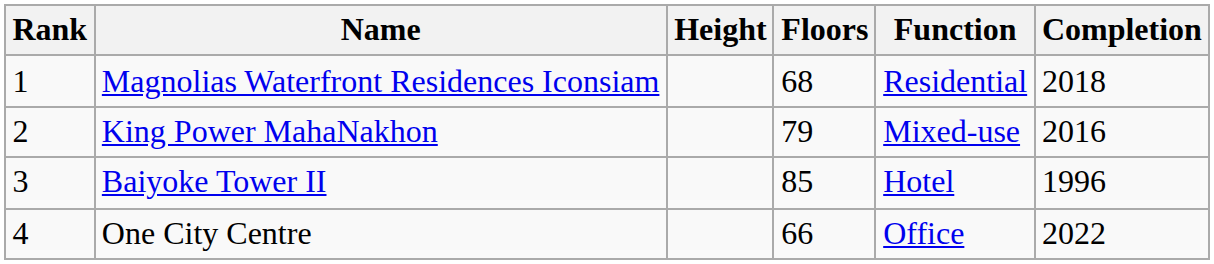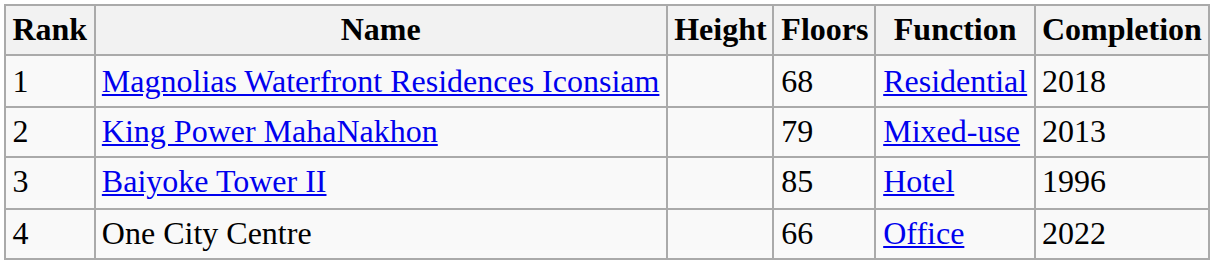 <table class="wikitable sortable">
 <tr>
 <th>Rank</th>
 <th>Name</th>
 <th>Height</th>
 <th>Floors</th>
 <th>Function</th>
 <th>Completion</th>
 </tr>
 <tr>
 <td>1</td>
 <td><a href='#'>Magnolias Waterfront Residences Iconsiam</a></td>
 <td></td>
 <td>68</td>
 <td><a href='#'>Residential</a></td>
 <td>2018</td>
 </tr>
 <tr>
 <td>2</td>
 <td><a href='#'>King Power MahaNakhon</a></td>
 <td></td>
 <td>79</td>
 <td><a href='#'>Mixed-use</a></td>
-<td>2016</td>
+<td>2013</td>
 </tr>
 <tr>
 <td>3</td>
 <td><a href='#'>Baiyoke Tower II</a></td>
 <td></td>
 <td>85</td>
 <td><a href='#'>Hotel</a></td>
 <td>1996</td>
 </tr>
 <tr>
 <td>4</td>
 <td>One City Centre</td>
 <td></td>
 <td>66</td>
 <td><a href='#'>Office</a></td>
 <td>2022</td>
 </tr>
 </table>
